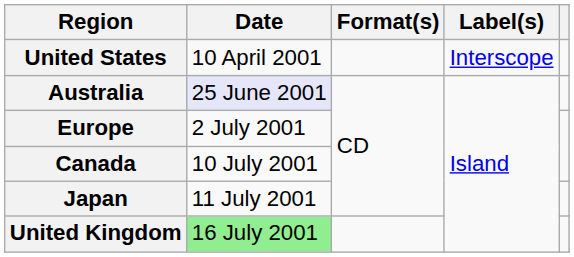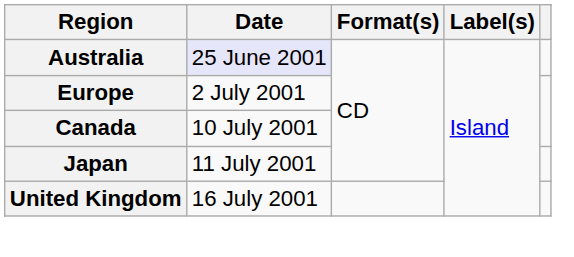 <table class="wikitable plainrowheaders">
 <tr>
 <th scope="col">Region</th>
 <th scope="col">Date</th>
 <th scope="col">Format(s)</th>
 <th scope="col">Label(s)</th>
 <th scope="col"></th>
-</tr>
-<tr>
-<th scope="row">United States</th>
-<td>10 April 2001</td>
-<td></td>
-<td><a href='#'>Interscope</a></td>
-<td align="center"></td>
 </tr>
 <tr>
 <th scope="row">Australia</th>
 <td style="background: lavender;">25 June 2001</td>
 <td rowspan="4">CD</td>
 <td rowspan="5"><a href='#'>Island</a></td>
 <td align="center"></td>
 </tr>
 <tr>
 <th scope="row">Europe</th>
 <td>2 July 2001</td>
 <td align="center" rowspan="2"></td>
 </tr>
 <tr>
 <th scope="row">Canada</th>
 <td>10 July 2001</td>
 </tr>
 <tr>
 <th scope="row">Japan</th>
 <td>11 July 2001</td>
 <td align="center"></td>
 </tr>
 <tr>
 <th scope="row">United Kingdom</th>
-<td style="background: lightgreen;">16 July 2001</td>
+<td>16 July 2001</td>
 <td></td>
 <td align="center"></td>
 </tr>
 </table>
